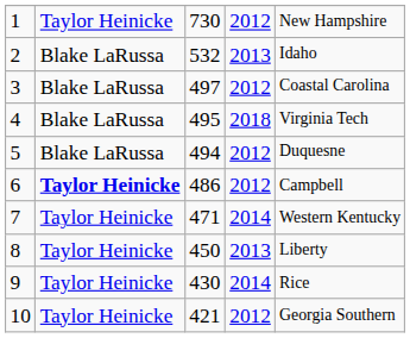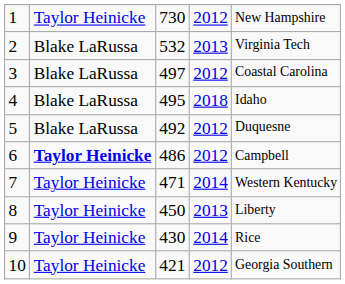 <table class="wikitable">
 <tr>
 </tr>
 <tr>
 <td>1</td>
 <td><a href='#'>Taylor Heinicke</a></td>
 <td>730</td>
 <td><a href='#'>2012</a></td>
 <td style="font-size:80%;">New Hampshire</td>
 </tr>
 <tr>
 <td>2</td>
 <td>Blake LaRussa</td>
 <td>532</td>
 <td><a href='#'>2013</a></td>
-<td style="font-size:80%;">Idaho</td>
+<td style="font-size:80%;">Virginia Tech</td>
 </tr>
 <tr>
 <td>3</td>
 <td>Blake LaRussa</td>
 <td>497</td>
 <td><a href='#'>2012</a></td>
 <td style="font-size:80%;">Coastal Carolina</td>
 </tr>
 <tr>
 <td>4</td>
 <td>Blake LaRussa</td>
 <td>495</td>
 <td><a href='#'>2018</a></td>
-<td style="font-size:80%;">Virginia Tech</td>
+<td style="font-size:80%;">Idaho</td>
 </tr>
 <tr>
 <td>5</td>
 <td>Blake LaRussa</td>
-<td>494</td>
+<td>492</td>
 <td><a href='#'>2012</a></td>
 <td style="font-size:80%;">Duquesne</td>
 </tr>
 <tr>
 <td>6</td>
 <td><strong><a href='#'>Taylor Heinicke</a></strong></td>
 <td>486</td>
 <td><a href='#'>2012</a></td>
 <td style="font-size:80%;">Campbell</td>
 </tr>
 <tr>
 <td>7</td>
 <td><a href='#'>Taylor Heinicke</a></td>
 <td>471</td>
 <td><a href='#'>2014</a></td>
 <td style="font-size:80%;">Western Kentucky</td>
 </tr>
 <tr>
 <td>8</td>
 <td><a href='#'>Taylor Heinicke</a></td>
 <td>450</td>
 <td><a href='#'>2013</a></td>
 <td style="font-size:80%;">Liberty</td>
 </tr>
 <tr>
 <td>9</td>
 <td><a href='#'>Taylor Heinicke</a></td>
 <td>430</td>
 <td><a href='#'>2014</a></td>
 <td style="font-size:80%;">Rice</td>
 </tr>
 <tr>
 <td>10</td>
 <td><a href='#'>Taylor Heinicke</a></td>
 <td>421</td>
 <td><a href='#'>2012</a></td>
 <td style="font-size:80%;">Georgia Southern</td>
 </tr>
 </table>
